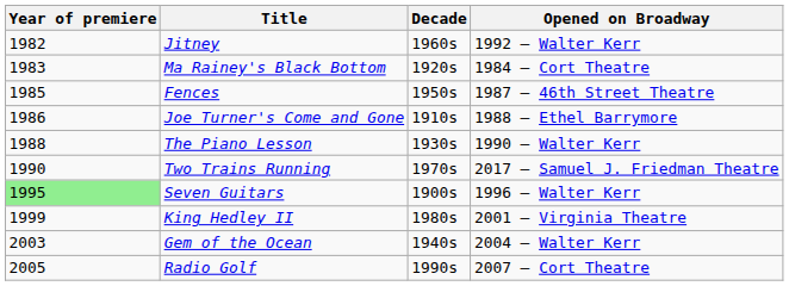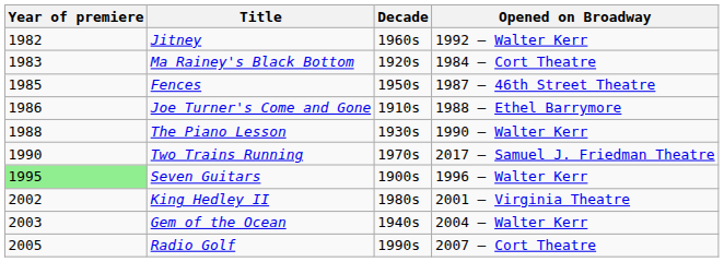 <table class="wikitable sortable">
 <tr>
 <th>Year of premiere</th>
 <th>Title</th>
 <th>Decade</th>
 <th>Opened on Broadway</th>
 </tr>
 <tr>
 <td>1982</td>
 <td><em><a href='#'>Jitney</a></em></td>
 <td>1960s</td>
 <td>1992 – <a href='#'>Walter Kerr</a></td>
 </tr>
 <tr>
 <td>1983</td>
 <td><em><a href='#'>Ma Rainey's Black Bottom</a></em></td>
 <td>1920s</td>
 <td>1984 – <a href='#'>Cort Theatre</a></td>
 </tr>
 <tr>
 <td>1985</td>
 <td><em><a href='#'>Fences</a></em></td>
 <td>1950s</td>
 <td>1987 – <a href='#'>46th Street Theatre</a></td>
 </tr>
 <tr>
 <td>1986</td>
 <td><em><a href='#'>Joe Turner's Come and Gone</a></em></td>
 <td>1910s</td>
 <td>1988 – <a href='#'>Ethel Barrymore</a></td>
 </tr>
 <tr>
 <td>1988</td>
 <td><em><a href='#'>The Piano Lesson</a></em></td>
 <td>1930s</td>
 <td>1990 – <a href='#'>Walter Kerr</a></td>
 </tr>
 <tr>
 <td>1990</td>
 <td><em><a href='#'>Two Trains Running</a></em></td>
 <td>1970s</td>
 <td>2017 – <a href='#'>Samuel J. Friedman Theatre</a></td>
 </tr>
 <tr>
 <td style="background: lightgreen;">1995</td>
 <td><em><a href='#'>Seven Guitars</a></em></td>
 <td>1900s</td>
 <td>1996 – <a href='#'>Walter Kerr</a></td>
 </tr>
 <tr>
-<td>1999</td>
+<td>2002</td>
 <td><em><a href='#'>King Hedley II</a></em></td>
 <td>1980s</td>
 <td>2001 – <a href='#'>Virginia Theatre</a></td>
 </tr>
 <tr>
 <td>2003</td>
 <td><em><a href='#'>Gem of the Ocean</a></em></td>
 <td>1940s</td>
 <td>2004 – <a href='#'>Walter Kerr</a></td>
 </tr>
 <tr>
 <td>2005</td>
 <td><em><a href='#'>Radio Golf</a></em></td>
 <td>1990s</td>
 <td>2007 – <a href='#'>Cort Theatre</a></td>
 </tr>
 </table>
